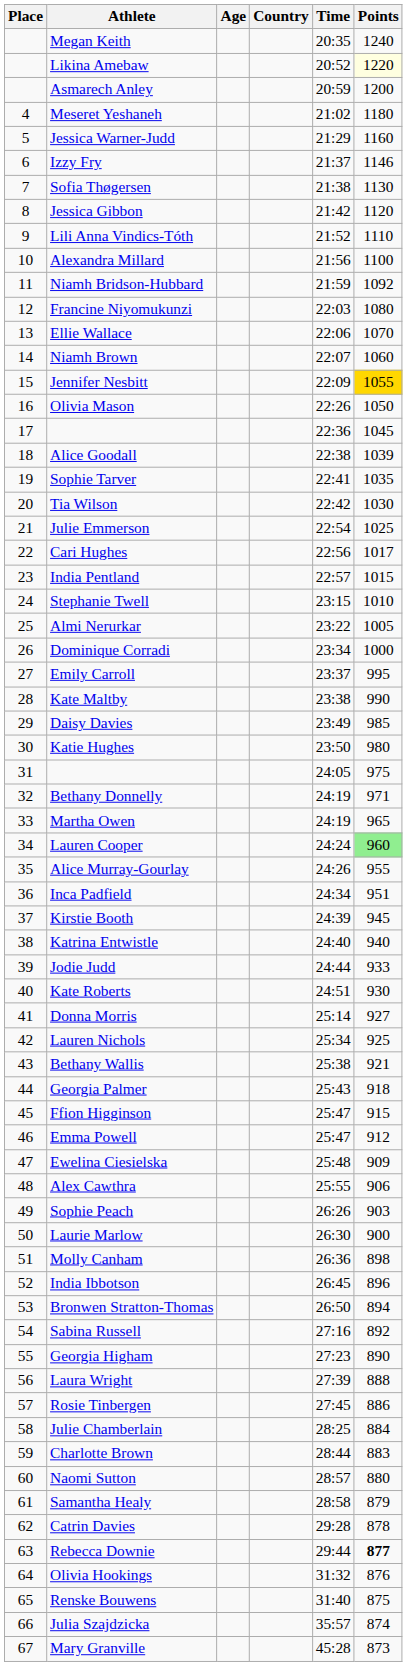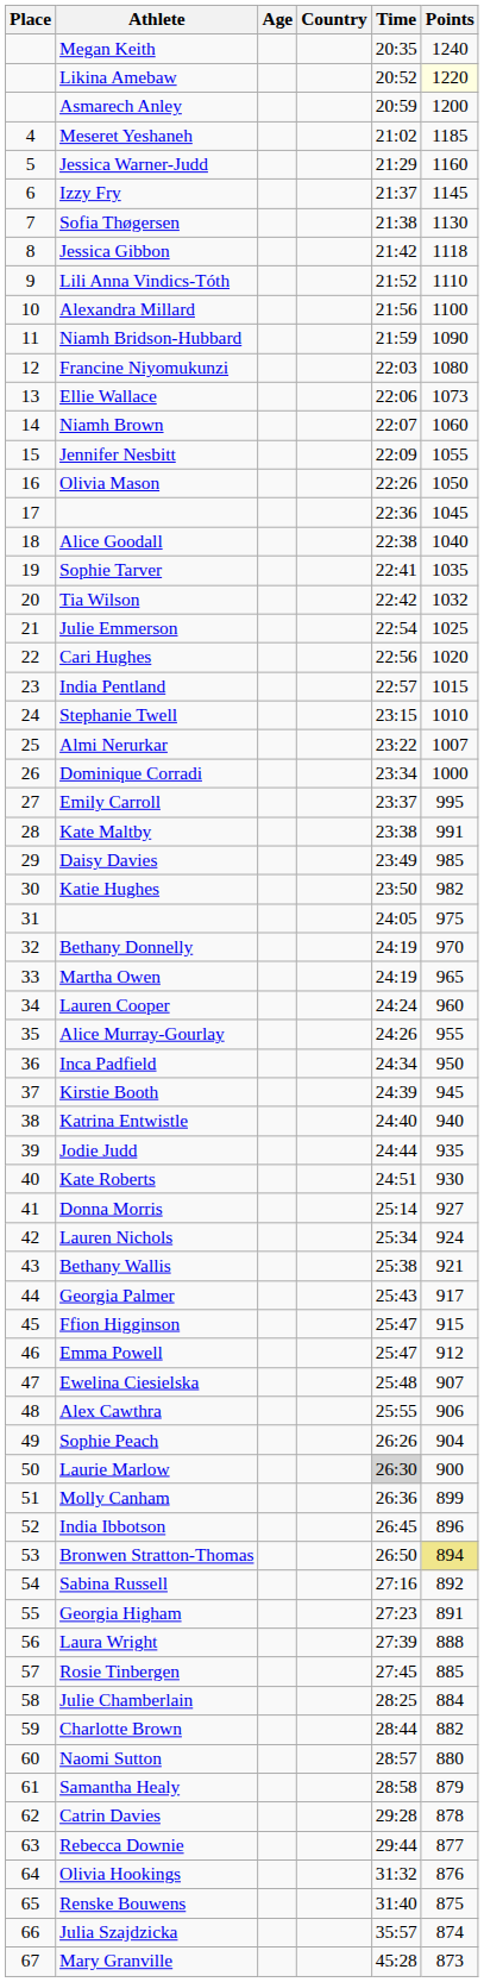 <table class="wikitable mw-datatable sortable">
 <tr>
 <th>Place</th>
 <th>Athlete</th>
 <th>Age</th>
 <th>Country</th>
 <th>Time</th>
 <th>Points</th>
 </tr>
 <tr>
 <td align=center></td>
 <td><a href='#'>Megan Keith</a></td>
 <td></td>
 <td></td>
 <td>20:35</td>
 <td align=center>1240</td>
 </tr>
 <tr>
 <td align=center></td>
 <td><a href='#'>Likina Amebaw</a></td>
 <td></td>
 <td></td>
 <td>20:52</td>
 <td align=center style="background: lightyellow;">1220</td>
 </tr>
 <tr>
 <td align=center></td>
 <td><a href='#'>Asmarech Anley</a></td>
 <td></td>
 <td></td>
 <td>20:59</td>
 <td align=center>1200</td>
 </tr>
 <tr>
 <td align=center>4</td>
 <td><a href='#'>Meseret Yeshaneh</a></td>
 <td></td>
 <td></td>
 <td>21:02</td>
-<td align=center>1180</td>
+<td align=center>1185</td>
 </tr>
 <tr>
 <td align=center>5</td>
 <td><a href='#'>Jessica Warner-Judd</a></td>
 <td></td>
 <td></td>
 <td>21:29</td>
 <td align=center>1160</td>
 </tr>
 <tr>
 <td align=center>6</td>
 <td><a href='#'>Izzy Fry</a></td>
 <td></td>
 <td></td>
 <td>21:37</td>
-<td align=center>1146</td>
+<td align=center>1145</td>
 </tr>
 <tr>
 <td align=center>7</td>
 <td><a href='#'>Sofia Thøgersen</a></td>
 <td></td>
 <td></td>
 <td>21:38</td>
 <td align=center>1130</td>
 </tr>
 <tr>
 <td align=center>8</td>
 <td><a href='#'>Jessica Gibbon</a></td>
 <td></td>
 <td></td>
 <td>21:42</td>
-<td align=center>1120</td>
+<td align=center>1118</td>
 </tr>
 <tr>
 <td align=center>9</td>
 <td><a href='#'>Lili Anna Vindics-Tóth</a></td>
 <td></td>
 <td></td>
 <td>21:52</td>
 <td align=center>1110</td>
 </tr>
 <tr>
 <td align=center>10</td>
 <td><a href='#'>Alexandra Millard</a></td>
 <td></td>
 <td></td>
 <td>21:56</td>
 <td align=center>1100</td>
 </tr>
 <tr>
 <td align=center>11</td>
 <td><a href='#'>Niamh Bridson-Hubbard</a></td>
 <td></td>
 <td></td>
 <td>21:59</td>
-<td align=center>1092</td>
+<td align=center>1090</td>
 </tr>
 <tr>
 <td align=center>12</td>
 <td><a href='#'>Francine Niyomukunzi</a></td>
 <td></td>
 <td></td>
 <td>22:03</td>
 <td align=center>1080</td>
 </tr>
 <tr>
 <td align=center>13</td>
 <td><a href='#'>Ellie Wallace</a></td>
 <td></td>
 <td></td>
 <td>22:06</td>
-<td align=center>1070</td>
+<td align=center>1073</td>
 </tr>
 <tr>
 <td align=center>14</td>
 <td><a href='#'>Niamh Brown</a></td>
 <td></td>
 <td></td>
 <td>22:07</td>
 <td align=center>1060</td>
 </tr>
 <tr>
 <td align=center>15</td>
 <td><a href='#'>Jennifer Nesbitt</a></td>
 <td></td>
 <td></td>
 <td>22:09</td>
-<td align=center style="background: gold;">1055</td>
+<td align=center>1055</td>
 </tr>
 <tr>
 <td align=center>16</td>
 <td><a href='#'>Olivia Mason</a></td>
 <td></td>
 <td></td>
 <td>22:26</td>
 <td align=center>1050</td>
 </tr>
 <tr>
 <td align=center>17</td>
 <td></td>
 <td></td>
 <td></td>
 <td>22:36</td>
 <td align=center>1045</td>
 </tr>
 <tr>
 <td align=center>18</td>
 <td><a href='#'>Alice Goodall</a></td>
 <td></td>
 <td></td>
 <td>22:38</td>
-<td align=center>1039</td>
+<td align=center>1040</td>
 </tr>
 <tr>
 <td align=center>19</td>
 <td><a href='#'>Sophie Tarver</a></td>
 <td></td>
 <td></td>
 <td>22:41</td>
 <td align=center>1035</td>
 </tr>
 <tr>
 <td align=center>20</td>
 <td><a href='#'>Tia Wilson</a></td>
 <td></td>
 <td></td>
 <td>22:42</td>
-<td align=center>1030</td>
+<td align=center>1032</td>
 </tr>
 <tr>
 <td align=center>21</td>
 <td><a href='#'>Julie Emmerson</a></td>
 <td></td>
 <td></td>
 <td>22:54</td>
 <td align=center>1025</td>
 </tr>
 <tr>
 <td align=center>22</td>
 <td><a href='#'>Cari Hughes</a></td>
 <td></td>
 <td></td>
 <td>22:56</td>
-<td align=center>1017</td>
+<td align=center>1020</td>
 </tr>
 <tr>
 <td align=center>23</td>
 <td><a href='#'>India Pentland</a></td>
 <td></td>
 <td></td>
 <td>22:57</td>
 <td align=center>1015</td>
 </tr>
 <tr>
 <td align=center>24</td>
 <td><a href='#'>Stephanie Twell</a></td>
 <td></td>
 <td></td>
 <td>23:15</td>
 <td align=center>1010</td>
 </tr>
 <tr>
 <td align=center>25</td>
 <td><a href='#'>Almi Nerurkar</a></td>
 <td></td>
 <td></td>
 <td>23:22</td>
-<td align=center>1005</td>
+<td align=center>1007</td>
 </tr>
 <tr>
 <td align=center>26</td>
 <td><a href='#'>Dominique Corradi</a></td>
 <td></td>
 <td></td>
 <td>23:34</td>
 <td align=center>1000</td>
 </tr>
 <tr>
 <td align=center>27</td>
 <td><a href='#'>Emily Carroll</a></td>
 <td></td>
 <td></td>
 <td>23:37</td>
 <td align=center>995</td>
 </tr>
 <tr>
 <td align=center>28</td>
 <td><a href='#'>Kate Maltby</a></td>
 <td></td>
 <td></td>
 <td>23:38</td>
-<td align=center>990</td>
+<td align=center>991</td>
 </tr>
 <tr>
 <td align=center>29</td>
 <td><a href='#'>Daisy Davies</a></td>
 <td></td>
 <td></td>
 <td>23:49</td>
 <td align=center>985</td>
 </tr>
 <tr>
 <td align=center>30</td>
 <td><a href='#'>Katie Hughes</a></td>
 <td></td>
 <td></td>
 <td>23:50</td>
-<td align=center>980</td>
+<td align=center>982</td>
 </tr>
 <tr>
 <td align=center>31</td>
 <td></td>
 <td></td>
 <td></td>
 <td>24:05</td>
 <td align=center>975</td>
 </tr>
 <tr>
 <td align=center>32</td>
 <td><a href='#'>Bethany Donnelly</a></td>
 <td></td>
 <td></td>
 <td>24:19</td>
-<td align=center>971</td>
+<td align=center>970</td>
 </tr>
 <tr>
 <td align=center>33</td>
 <td><a href='#'>Martha Owen</a></td>
 <td></td>
 <td></td>
 <td>24:19</td>
 <td align=center>965</td>
 </tr>
 <tr>
 <td align=center>34</td>
 <td><a href='#'>Lauren Cooper</a></td>
 <td></td>
 <td></td>
 <td>24:24</td>
-<td align=center style="background: lightgreen;">960</td>
+<td align=center>960</td>
 </tr>
 <tr>
 <td align=center>35</td>
 <td><a href='#'>Alice Murray-Gourlay</a></td>
 <td></td>
 <td></td>
 <td>24:26</td>
 <td align=center>955</td>
 </tr>
 <tr>
 <td align=center>36</td>
 <td><a href='#'>Inca Padfield</a></td>
 <td></td>
 <td></td>
 <td>24:34</td>
-<td align=center>951</td>
+<td align=center>950</td>
 </tr>
 <tr>
 <td align=center>37</td>
 <td><a href='#'>Kirstie Booth</a></td>
 <td></td>
 <td></td>
 <td>24:39</td>
 <td align=center>945</td>
 </tr>
 <tr>
 <td align=center>38</td>
 <td><a href='#'>Katrina Entwistle</a></td>
 <td></td>
 <td></td>
 <td>24:40</td>
 <td align=center>940</td>
 </tr>
 <tr>
 <td align=center>39</td>
 <td><a href='#'>Jodie Judd</a></td>
 <td></td>
 <td></td>
 <td>24:44</td>
-<td align=center>933</td>
+<td align=center>935</td>
 </tr>
 <tr>
 <td align=center>40</td>
 <td><a href='#'>Kate Roberts</a></td>
 <td></td>
 <td></td>
 <td>24:51</td>
 <td align=center>930</td>
 </tr>
 <tr>
 <td align=center>41</td>
 <td><a href='#'>Donna Morris</a></td>
 <td></td>
 <td></td>
 <td>25:14</td>
 <td align=center>927</td>
 </tr>
 <tr>
 <td align=center>42</td>
 <td><a href='#'>Lauren Nichols</a></td>
 <td></td>
 <td></td>
 <td>25:34</td>
-<td align=center>925</td>
+<td align=center>924</td>
 </tr>
 <tr>
 <td align=center>43</td>
 <td><a href='#'>Bethany Wallis</a></td>
 <td></td>
 <td></td>
 <td>25:38</td>
 <td align=center>921</td>
 </tr>
 <tr>
 <td align=center>44</td>
 <td><a href='#'>Georgia Palmer</a></td>
 <td></td>
 <td></td>
 <td>25:43</td>
-<td align=center>918</td>
+<td align=center>917</td>
 </tr>
 <tr>
 <td align=center>45</td>
 <td><a href='#'>Ffion Higginson</a></td>
 <td></td>
 <td></td>
 <td>25:47</td>
 <td align=center>915</td>
 </tr>
 <tr>
 <td align=center>46</td>
 <td><a href='#'>Emma Powell</a></td>
 <td></td>
 <td></td>
 <td>25:47</td>
 <td align=center>912</td>
 </tr>
 <tr>
 <td align=center>47</td>
 <td><a href='#'>Ewelina Ciesielska</a></td>
 <td></td>
 <td></td>
 <td>25:48</td>
-<td align=center>909</td>
+<td align=center>907</td>
 </tr>
 <tr>
 <td align=center>48</td>
 <td><a href='#'>Alex Cawthra</a></td>
 <td></td>
 <td></td>
 <td>25:55</td>
 <td align=center>906</td>
 </tr>
 <tr>
 <td align=center>49</td>
 <td><a href='#'>Sophie Peach</a></td>
 <td></td>
 <td></td>
 <td>26:26</td>
-<td align=center>903</td>
+<td align=center>904</td>
 </tr>
 <tr>
 <td align=center>50</td>
 <td><a href='#'>Laurie Marlow</a></td>
 <td></td>
 <td></td>
-<td>26:30</td>
+<td style="background: lightgrey;">26:30</td>
 <td align=center>900</td>
 </tr>
 <tr>
 <td align=center>51</td>
 <td><a href='#'>Molly Canham</a></td>
 <td></td>
 <td></td>
 <td>26:36</td>
-<td align=center>898</td>
+<td align=center>899</td>
 </tr>
 <tr>
 <td align=center>52</td>
 <td><a href='#'>India Ibbotson</a></td>
 <td></td>
 <td></td>
 <td>26:45</td>
 <td align=center>896</td>
 </tr>
 <tr>
 <td align=center>53</td>
 <td><a href='#'>Bronwen Stratton-Thomas</a></td>
 <td></td>
 <td></td>
 <td>26:50</td>
-<td align=center>894</td>
+<td align=center style="background: khaki;">894</td>
 </tr>
 <tr>
 <td align=center>54</td>
 <td><a href='#'>Sabina Russell</a></td>
 <td></td>
 <td></td>
 <td>27:16</td>
 <td align=center>892</td>
 </tr>
 <tr>
 <td align=center>55</td>
 <td><a href='#'>Georgia Higham</a></td>
 <td></td>
 <td></td>
 <td>27:23</td>
-<td align=center>890</td>
+<td align=center>891</td>
 </tr>
 <tr>
 <td align=center>56</td>
 <td><a href='#'>Laura Wright</a></td>
 <td></td>
 <td></td>
 <td>27:39</td>
 <td align=center>888</td>
 </tr>
 <tr>
 <td align=center>57</td>
 <td><a href='#'>Rosie Tinbergen</a></td>
 <td></td>
 <td></td>
 <td>27:45</td>
-<td align=center>886</td>
+<td align=center>885</td>
 </tr>
 <tr>
 <td align=center>58</td>
 <td><a href='#'>Julie Chamberlain</a></td>
 <td></td>
 <td></td>
 <td>28:25</td>
 <td align=center>884</td>
 </tr>
 <tr>
 <td align=center>59</td>
 <td><a href='#'>Charlotte Brown</a></td>
 <td></td>
 <td></td>
 <td>28:44</td>
-<td align=center>883</td>
+<td align=center>882</td>
 </tr>
 <tr>
 <td align=center>60</td>
 <td><a href='#'>Naomi Sutton</a></td>
 <td></td>
 <td></td>
 <td>28:57</td>
 <td align=center>880</td>
 </tr>
 <tr>
 <td align=center>61</td>
 <td><a href='#'>Samantha Healy</a></td>
 <td></td>
 <td></td>
 <td>28:58</td>
 <td align=center>879</td>
 </tr>
 <tr>
 <td align=center>62</td>
 <td><a href='#'>Catrin Davies</a></td>
 <td></td>
 <td></td>
 <td>29:28</td>
 <td align=center>878</td>
 </tr>
 <tr>
 <td align=center>63</td>
 <td><a href='#'>Rebecca Downie</a></td>
 <td></td>
 <td></td>
 <td>29:44</td>
-<td align=center><strong>877</strong></td>
+<td align=center>877</td>
 </tr>
 <tr>
 <td align=center>64</td>
 <td><a href='#'>Olivia Hookings</a></td>
 <td></td>
 <td></td>
 <td>31:32</td>
 <td align=center>876</td>
 </tr>
 <tr>
 <td align=center>65</td>
 <td><a href='#'>Renske Bouwens</a></td>
 <td></td>
 <td></td>
 <td>31:40</td>
 <td align=center>875</td>
 </tr>
 <tr>
 <td align=center>66</td>
 <td><a href='#'>Julia Szajdzicka</a></td>
 <td></td>
 <td></td>
 <td>35:57</td>
 <td align=center>874</td>
 </tr>
 <tr>
 <td align=center>67</td>
 <td><a href='#'>Mary Granville</a></td>
 <td></td>
 <td></td>
 <td>45:28</td>
 <td align=center>873</td>
 </tr>
 </table>
